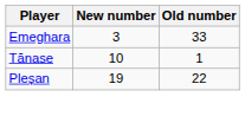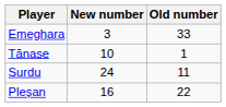 <table class="wikitable" style="text-align:left;margin-left:1em;float:right">
 <tr>
 <th>Player</th>
 <th>New number</th>
 <th>Old number</th>
 </tr>
 <tr>
 <td align=left><a href='#'>Emeghara</a></td>
 <td align=center>3</td>
 <td align=center>33</td>
 </tr>
 <tr>
 <td align=left><a href='#'>Tănase</a></td>
 <td align=center>10</td>
 <td align=center>1</td>
 </tr>
 <tr>
+<td align=left><a href='#'>Surdu</a></td>
+<td align=center>24</td>
+<td align=center>11</td>
+</tr>
+<tr>
 <td align=left><a href='#'>Pleșan</a></td>
-<td align=center>19</td>
+<td align=center>16</td>
 <td align=center>22</td>
 </tr>
 </table>
